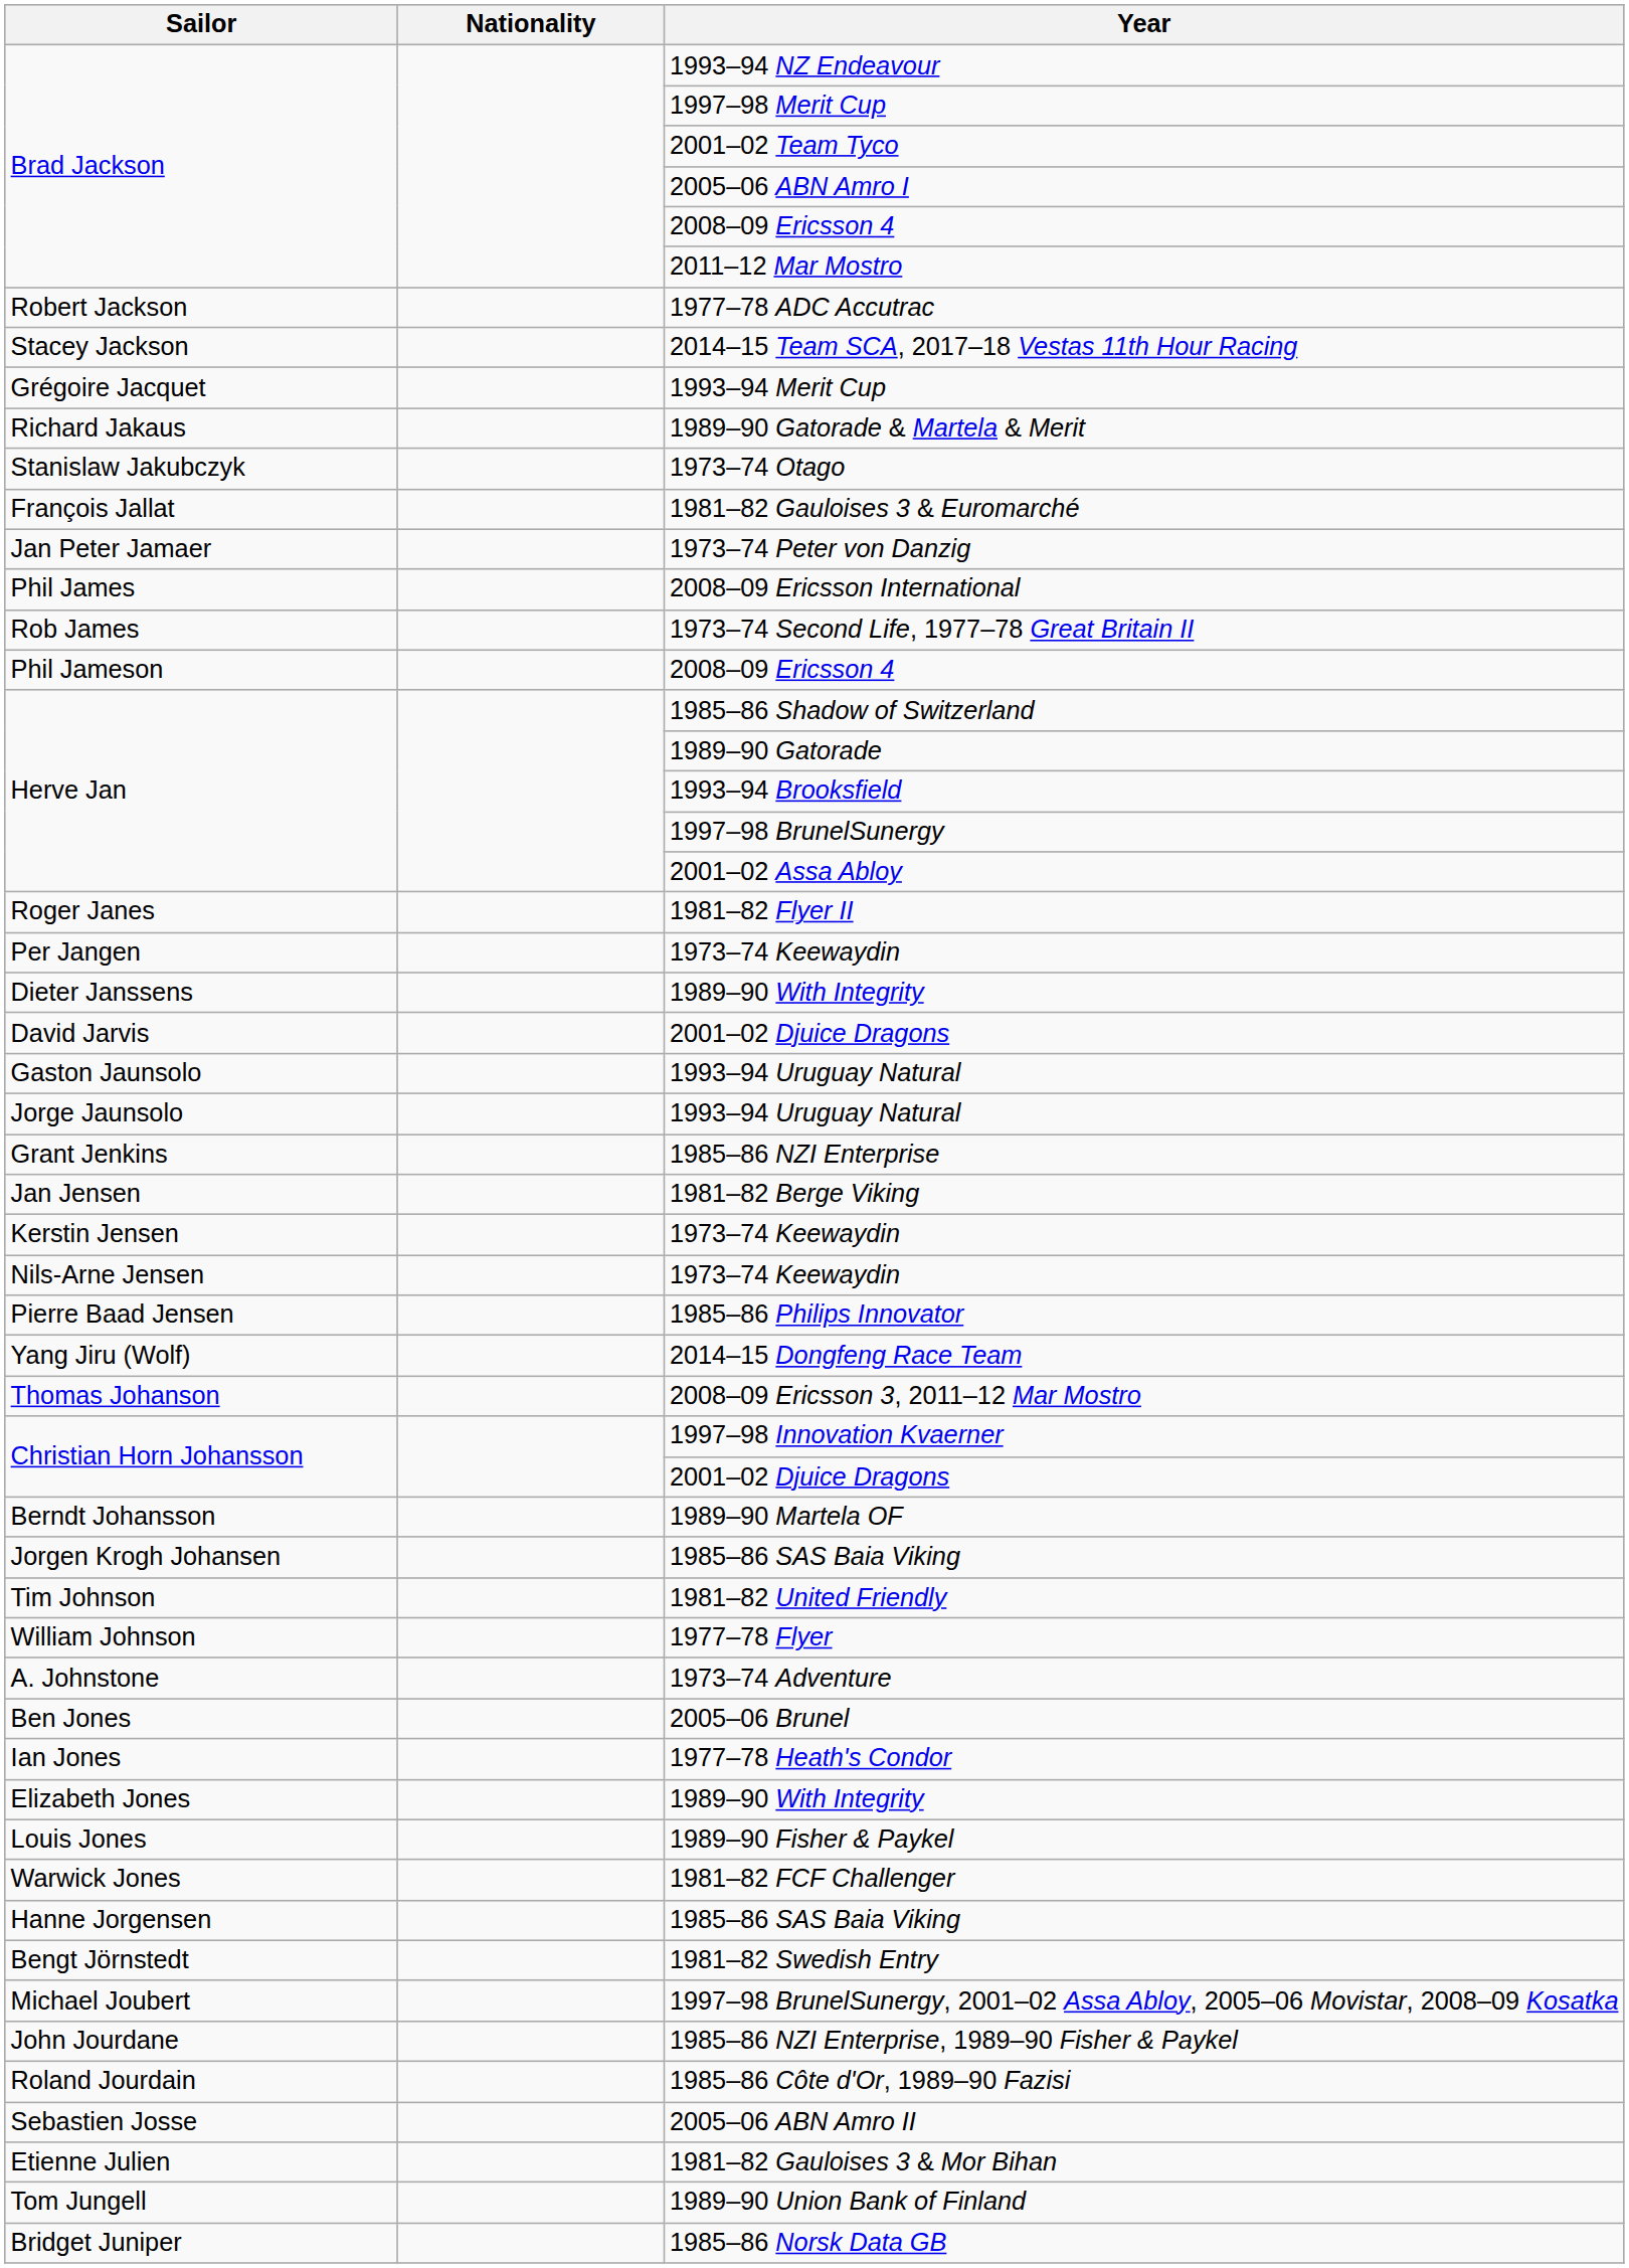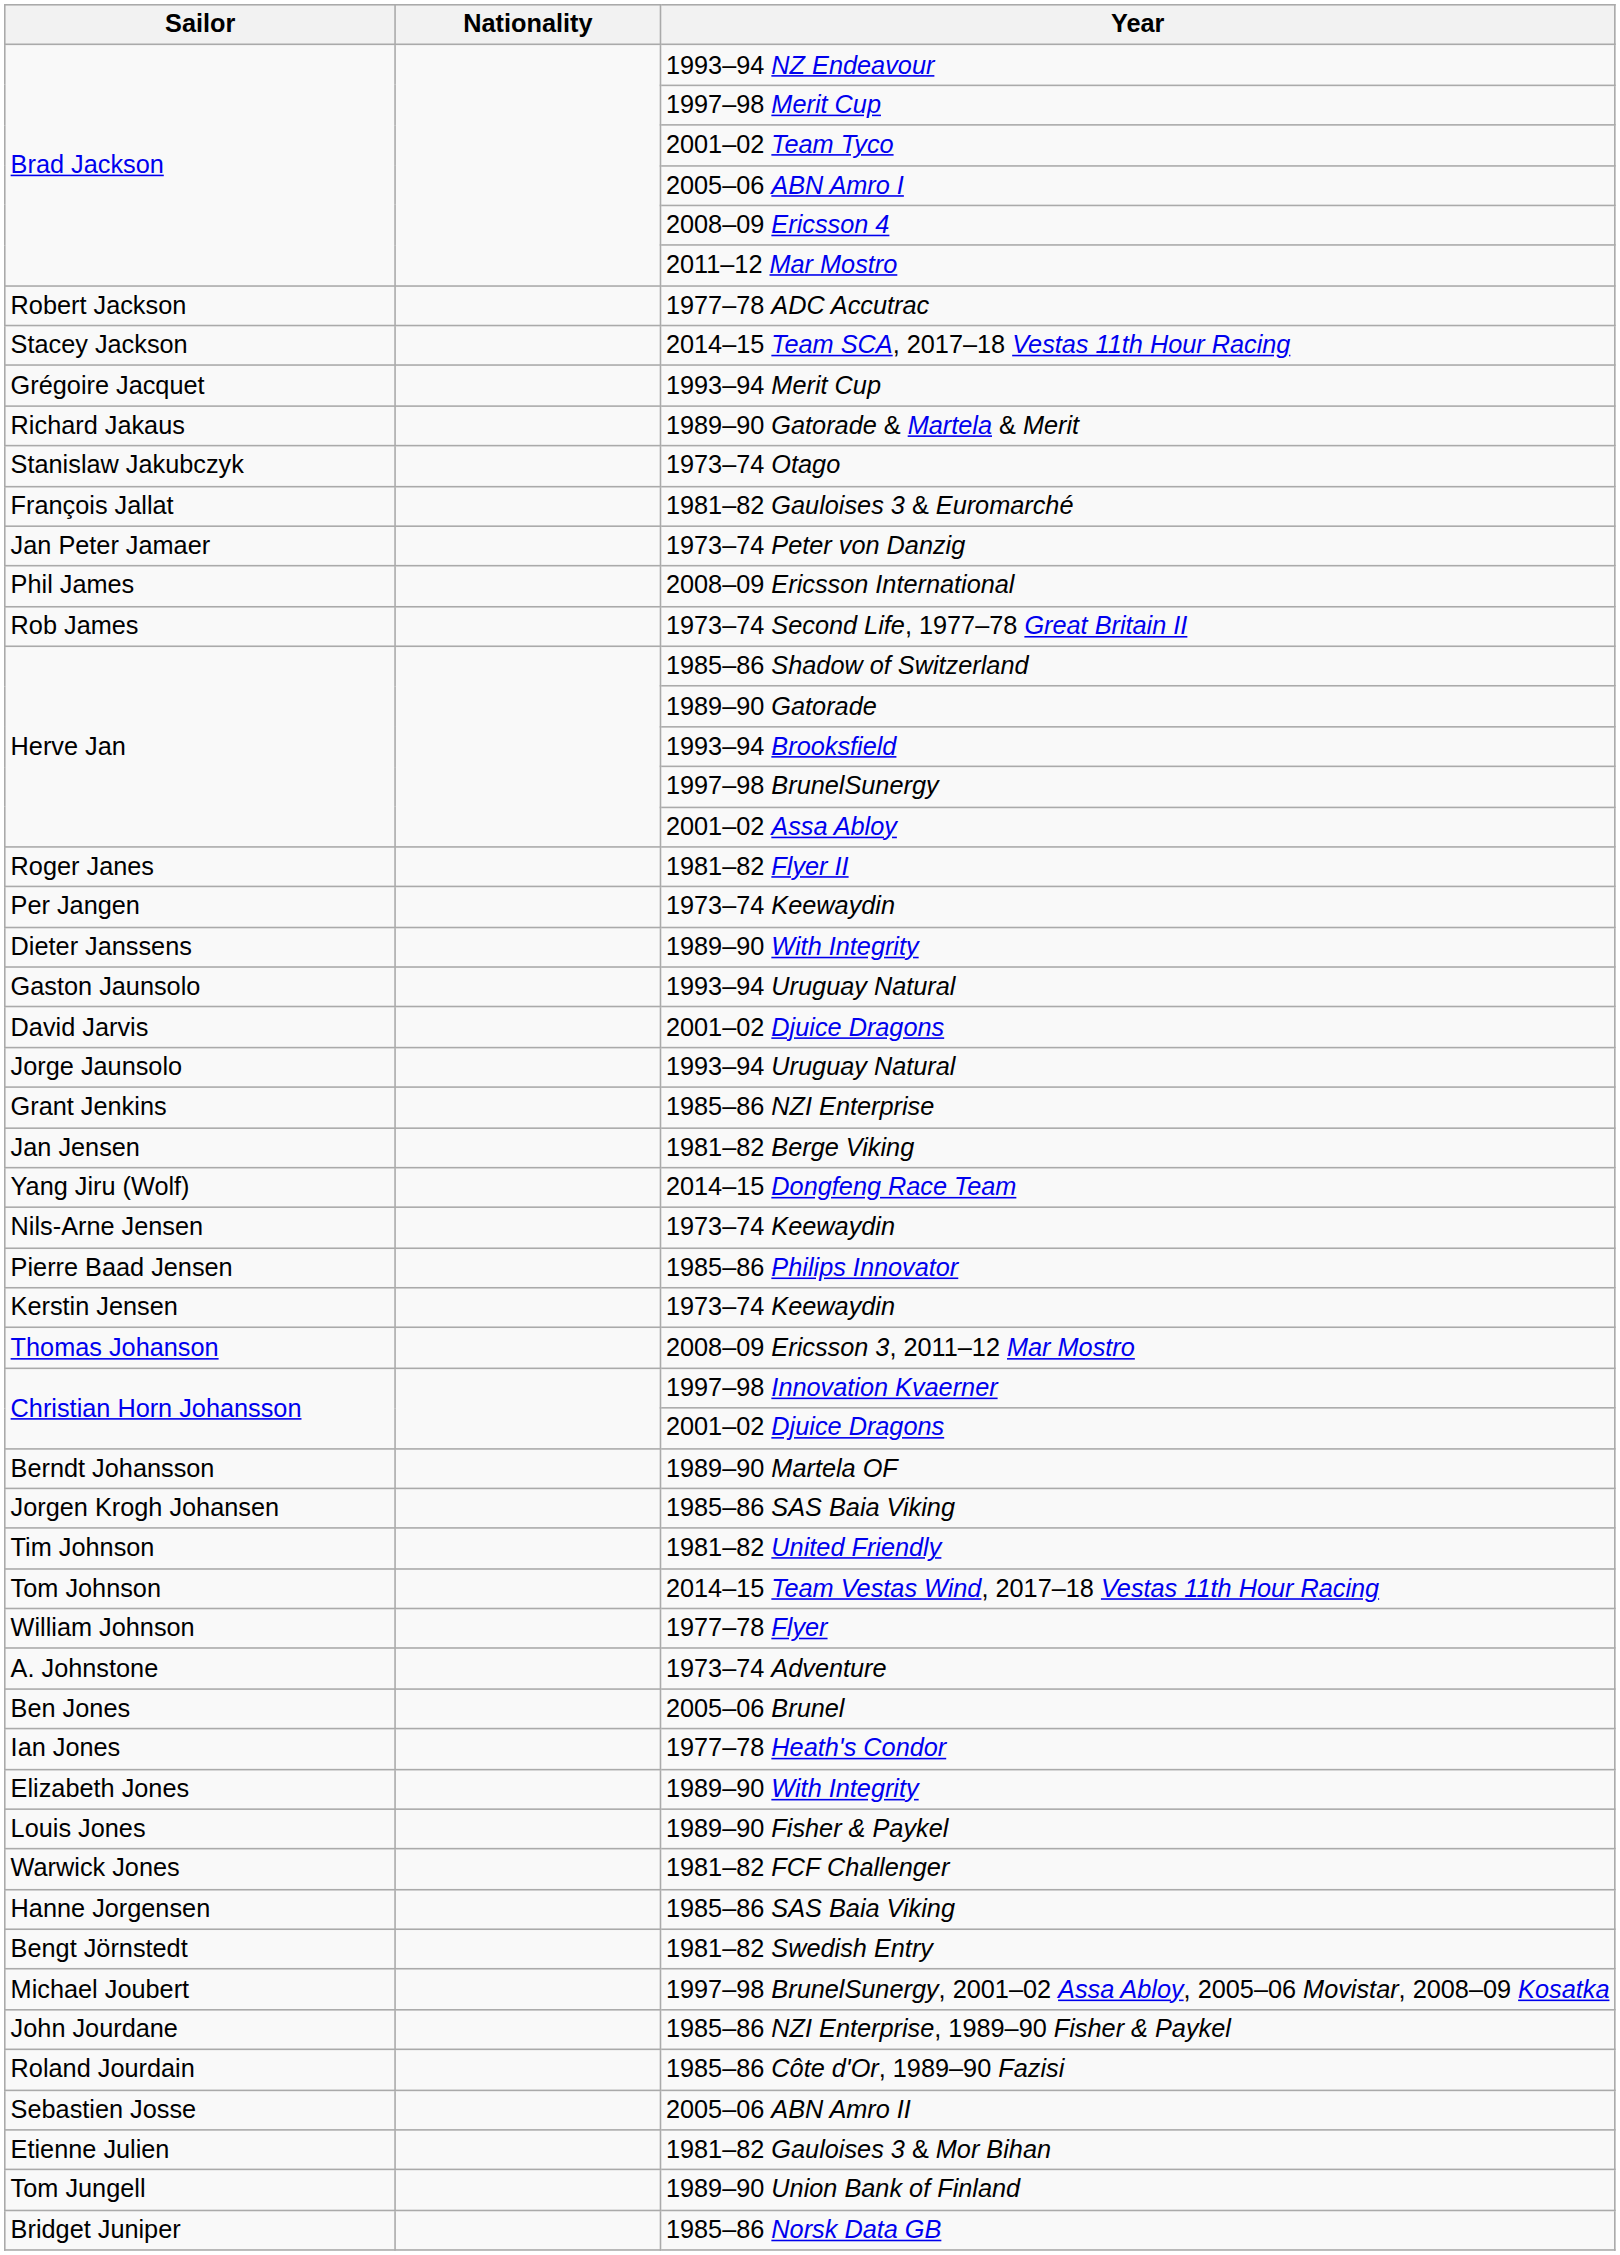 <table class="wikitable sortable">
 <tr>
 <th style="width:15em">Sailor</th>
 <th style="width:10em">Nationality</th>
 <th>Year</th>
 </tr>
 <tr>
 <td rowspan=6><a href='#'>Brad Jackson</a></td>
 <td rowspan=6></td>
 <td>1993–94 <em><a href='#'>NZ Endeavour</a></em></td>
 </tr>
 <tr>
 <td>1997–98 <em><a href='#'>Merit Cup</a></em></td>
 </tr>
 <tr>
 <td>2001–02 <em><a href='#'>Team Tyco</a></em></td>
 </tr>
 <tr>
 <td>2005–06 <em><a href='#'>ABN Amro I</a></em></td>
 </tr>
 <tr>
 <td>2008–09 <em><a href='#'>Ericsson 4</a></em></td>
 </tr>
 <tr>
 <td>2011–12 <em><a href='#'>Mar Mostro</a></em></td>
 </tr>
 <tr>
 <td>Robert Jackson</td>
 <td></td>
 <td>1977–78 <em>ADC Accutrac</em></td>
 </tr>
 <tr>
 <td>Stacey Jackson</td>
 <td></td>
 <td>2014–15 <em><a href='#'>Team SCA</a></em>, 2017–18 <em><a href='#'>Vestas 11th Hour Racing</a></em></td>
 </tr>
 <tr>
 <td>Grégoire Jacquet</td>
 <td></td>
 <td>1993–94 <em>Merit Cup</em></td>
 </tr>
 <tr>
 <td>Richard Jakaus</td>
 <td></td>
 <td>1989–90 <em>Gatorade</em> & <em><a href='#'>Martela</a></em> & <em>Merit</em></td>
 </tr>
 <tr>
 <td>Stanislaw Jakubczyk</td>
 <td></td>
 <td>1973–74 <em>Otago</em></td>
 </tr>
 <tr>
 <td>François Jallat</td>
 <td></td>
 <td>1981–82 <em>Gauloises 3</em> & <em>Euromarché</em></td>
 </tr>
 <tr>
 <td>Jan Peter Jamaer</td>
 <td></td>
 <td>1973–74 <em>Peter von Danzig</em></td>
 </tr>
 <tr>
 <td>Phil James</td>
 <td></td>
 <td>2008–09 <em>Ericsson International</em></td>
 </tr>
 <tr>
 <td>Rob James</td>
 <td></td>
 <td>1973–74 <em>Second Life</em>, 1977–78 <em><a href='#'>Great Britain II</a></em></td>
 </tr>
 <tr>
-<td>Phil Jameson</td>
-<td></td>
-<td>2008–09 <em><a href='#'>Ericsson 4</a></em></td>
-</tr>
-<tr>
 <td rowspan=5>Herve Jan</td>
 <td rowspan=5></td>
 <td>1985–86 <em>Shadow of Switzerland</em></td>
 </tr>
 <tr>
 <td>1989–90 <em>Gatorade</em></td>
 </tr>
 <tr>
 <td>1993–94 <em><a href='#'>Brooksfield</a></em></td>
 </tr>
 <tr>
 <td>1997–98 <em>BrunelSunergy</em></td>
 </tr>
 <tr>
 <td>2001–02 <em><a href='#'>Assa Abloy</a></em></td>
 </tr>
 <tr>
 <td>Roger Janes</td>
 <td></td>
 <td>1981–82 <em><a href='#'>Flyer II</a></em></td>
 </tr>
 <tr>
 <td>Per Jangen</td>
 <td></td>
 <td>1973–74 <em>Keewaydin</em></td>
 </tr>
 <tr>
 <td>Dieter Janssens</td>
 <td></td>
 <td>1989–90 <em><a href='#'>With Integrity</a></em></td>
 </tr>
 <tr>
+<td>Gaston Jaunsolo</td>
+<td></td>
+<td>1993–94 <em>Uruguay Natural</em></td>
+</tr>
+<tr>
 <td>David Jarvis</td>
 <td></td>
 <td>2001–02 <em><a href='#'>Djuice Dragons</a></em></td>
-</tr>
-<tr>
-<td>Gaston Jaunsolo</td>
-<td></td>
-<td>1993–94 <em>Uruguay Natural</em></td>
 </tr>
 <tr>
 <td>Jorge Jaunsolo</td>
 <td></td>
 <td>1993–94 <em>Uruguay Natural</em></td>
 </tr>
 <tr>
 <td>Grant Jenkins</td>
 <td></td>
 <td>1985–86 <em>NZI Enterprise</em></td>
 </tr>
 <tr>
 <td>Jan Jensen</td>
 <td></td>
 <td>1981–82 <em>Berge Viking</em></td>
 </tr>
 <tr>
-<td>Kerstin Jensen</td>
+<td>Yang Jiru (Wolf)</td>
 <td></td>
-<td>1973–74 <em>Keewaydin</em></td>
+<td>2014–15 <em><a href='#'>Dongfeng Race Team</a></em></td>
 </tr>
 <tr>
 <td>Nils-Arne Jensen</td>
 <td></td>
 <td>1973–74 <em>Keewaydin</em></td>
 </tr>
 <tr>
 <td>Pierre Baad Jensen</td>
 <td></td>
 <td>1985–86 <em><a href='#'>Philips Innovator</a></em></td>
 </tr>
 <tr>
-<td>Yang Jiru (Wolf)</td>
+<td>Kerstin Jensen</td>
 <td></td>
-<td>2014–15 <em><a href='#'>Dongfeng Race Team</a></em></td>
+<td>1973–74 <em>Keewaydin</em></td>
 </tr>
 <tr>
 <td><a href='#'>Thomas Johanson</a></td>
 <td></td>
 <td>2008–09 <em>Ericsson 3</em>, 2011–12 <em><a href='#'>Mar Mostro</a></em></td>
 </tr>
 <tr>
 <td rowspan=2><a href='#'>Christian Horn Johansson</a></td>
 <td rowspan=2></td>
 <td>1997–98 <em><a href='#'>Innovation Kvaerner</a></em></td>
 </tr>
 <tr>
 <td>2001–02 <em><a href='#'>Djuice Dragons</a></em></td>
 </tr>
 <tr>
 <td>Berndt Johansson</td>
 <td></td>
 <td>1989–90 <em>Martela OF</em></td>
 </tr>
 <tr>
 <td>Jorgen Krogh Johansen</td>
 <td></td>
 <td>1985–86 <em>SAS Baia Viking</em></td>
 </tr>
 <tr>
 <td>Tim Johnson</td>
 <td></td>
 <td>1981–82 <em><a href='#'>United Friendly</a></em></td>
+</tr>
+<tr>
+<td>Tom Johnson</td>
+<td></td>
+<td>2014–15 <em><a href='#'>Team Vestas Wind</a></em>, 2017–18 <em><a href='#'>Vestas 11th Hour Racing</a></em></td>
 </tr>
 <tr>
 <td>William Johnson</td>
 <td></td>
 <td>1977–78 <em><a href='#'>Flyer</a></em></td>
 </tr>
 <tr>
 <td>A. Johnstone</td>
 <td></td>
 <td>1973–74 <em>Adventure</em></td>
 </tr>
 <tr>
 <td>Ben Jones</td>
 <td></td>
 <td>2005–06 <em>Brunel</em></td>
 </tr>
 <tr>
 <td>Ian Jones</td>
 <td></td>
 <td>1977–78 <em><a href='#'>Heath's Condor</a></em></td>
 </tr>
 <tr>
 <td>Elizabeth Jones</td>
 <td></td>
 <td>1989–90 <em><a href='#'>With Integrity</a></em></td>
 </tr>
 <tr>
 <td>Louis Jones</td>
 <td></td>
 <td>1989–90 <em>Fisher & Paykel</em></td>
 </tr>
 <tr>
 <td>Warwick Jones</td>
 <td></td>
 <td>1981–82 <em>FCF Challenger</em></td>
 </tr>
 <tr>
 <td>Hanne Jorgensen</td>
 <td></td>
 <td>1985–86 <em>SAS Baia Viking</em></td>
 </tr>
 <tr>
 <td>Bengt Jörnstedt</td>
 <td></td>
 <td>1981–82 <em>Swedish Entry</em></td>
 </tr>
 <tr>
 <td>Michael Joubert</td>
 <td></td>
 <td>1997–98 <em>BrunelSunergy</em>, 2001–02 <em><a href='#'>Assa Abloy</a></em>, 2005–06 <em>Movistar</em>, 2008–09 <em><a href='#'>Kosatka</a></em></td>
 </tr>
 <tr>
 <td>John Jourdane</td>
 <td></td>
 <td>1985–86 <em>NZI Enterprise</em>, 1989–90 <em>Fisher & Paykel</em></td>
 </tr>
 <tr>
 <td>Roland Jourdain</td>
 <td></td>
 <td>1985–86 <em>Côte d'Or</em>, 1989–90 <em>Fazisi</em></td>
 </tr>
 <tr>
 <td>Sebastien Josse</td>
 <td></td>
 <td>2005–06 <em>ABN Amro II</em></td>
 </tr>
 <tr>
 <td>Etienne Julien</td>
 <td></td>
 <td>1981–82 <em>Gauloises 3</em> & <em>Mor Bihan</em></td>
 </tr>
 <tr>
 <td>Tom Jungell</td>
 <td></td>
 <td>1989–90 <em>Union Bank of Finland</em></td>
 </tr>
 <tr>
 <td>Bridget Juniper</td>
 <td></td>
 <td>1985–86 <em><a href='#'>Norsk Data GB</a></em></td>
 </tr>
 </table>
